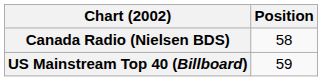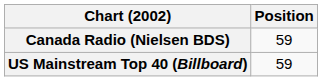 <table class="wikitable plainrowheaders" style="text-align:center">
 <tr>
 <th>Chart (2002)</th>
 <th>Position</th>
 </tr>
 <tr>
 <th scope="row">Canada Radio (Nielsen BDS)</th>
-<td>58</td>
+<td>59</td>
 </tr>
 <tr>
 <th scope="row">US Mainstream Top 40 (<em>Billboard</em>)</th>
 <td>59</td>
 </tr>
 </table>
